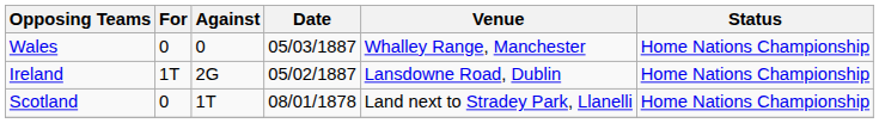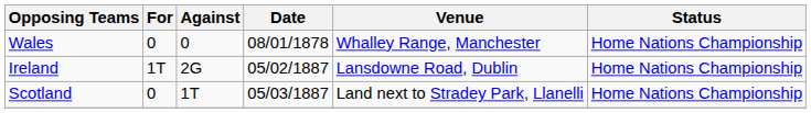 <table class="wikitable">
 <tr>
 <th>Opposing Teams</th>
 <th>For</th>
 <th>Against</th>
 <th>Date</th>
 <th>Venue</th>
 <th>Status</th>
 </tr>
 <tr>
 <td><a href='#'>Wales</a></td>
 <td>0</td>
 <td>0</td>
-<td>05/03/1887</td>
+<td>08/01/1878</td>
 <td><a href='#'>Whalley Range</a>, <a href='#'>Manchester</a></td>
 <td><a href='#'>Home Nations Championship</a></td>
 </tr>
 <tr>
 <td><a href='#'>Ireland</a></td>
 <td>1T</td>
 <td>2G</td>
 <td>05/02/1887</td>
 <td><a href='#'>Lansdowne Road</a>, <a href='#'>Dublin</a></td>
 <td><a href='#'>Home Nations Championship</a></td>
 </tr>
 <tr>
 <td><a href='#'>Scotland</a></td>
 <td>0</td>
 <td>1T</td>
-<td>08/01/1878</td>
+<td>05/03/1887</td>
 <td>Land next to <a href='#'>Stradey Park</a>, <a href='#'>Llanelli</a></td>
 <td><a href='#'>Home Nations Championship</a></td>
 </tr>
 <tr>
 </tr>
 </table>
